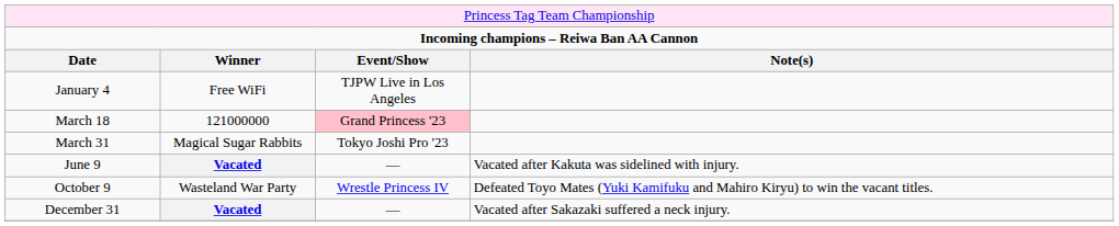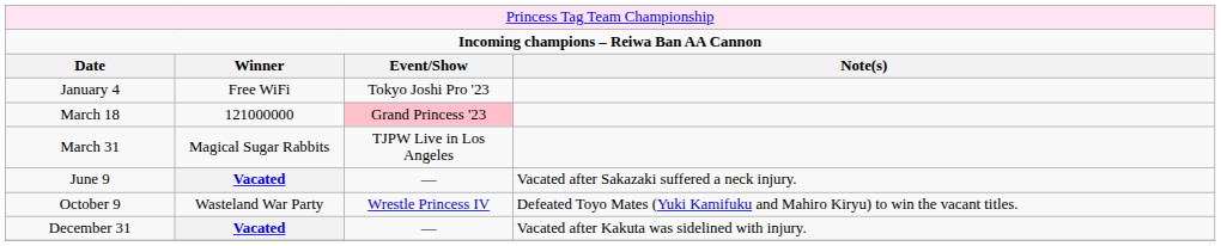 <table class="wikitable" style="text-align:center; width:100%;">
 <tr style="background:#ffe5f3;">
 <td colspan="5" style="text-align: center;"><a href='#'>Princess Tag Team Championship</a></td>
 </tr>
 <tr>
 <td colspan="5" style="text-align: center;"><strong>Incoming champions – Reiwa Ban AA Cannon </strong></td>
 </tr>
 <tr>
 <th width=14%>Date</th>
 <th width=14%>Winner</th>
 <th width=14%>Event/Show</th>
 <th width=58%>Note(s)</th>
 </tr>
 <tr>
 <td>January 4</td>
 <td>Free WiFi<br></td>
-<td>TJPW Live in Los Angeles</td>
+<td>Tokyo Joshi Pro '23</td>
 <td></td>
 </tr>
 <tr>
 <td>March 18</td>
 <td>121000000<br></td>
 <td style="background: pink;">Grand Princess '23</td>
 <td></td>
 </tr>
 <tr>
 <td>March 31</td>
 <td>Magical Sugar Rabbits<br></td>
-<td>Tokyo Joshi Pro '23</td>
+<td>TJPW Live in Los Angeles</td>
 <td></td>
 </tr>
 <tr>
 <td>June 9</td>
 <th><a href='#'>Vacated</a></th>
 <td>—</td>
-<td align=left>Vacated after Kakuta was sidelined with injury.</td>
+<td align=left>Vacated after Sakazaki suffered a neck injury.</td>
 </tr>
 <tr>
 <td>October 9</td>
 <td>Wasteland War Party <br></td>
 <td><a href='#'>Wrestle Princess IV</a></td>
 <td align=left>Defeated Toyo Mates (<a href='#'>Yuki Kamifuku</a> and Mahiro Kiryu) to win the vacant titles.</td>
 </tr>
 <tr>
 <td>December 31</td>
 <th><a href='#'>Vacated</a></th>
 <td>—</td>
-<td align=left>Vacated after Sakazaki suffered a neck injury.</td>
+<td align=left>Vacated after Kakuta was sidelined with injury.</td>
 </tr>
 <tr>
 </tr>
 </table>
